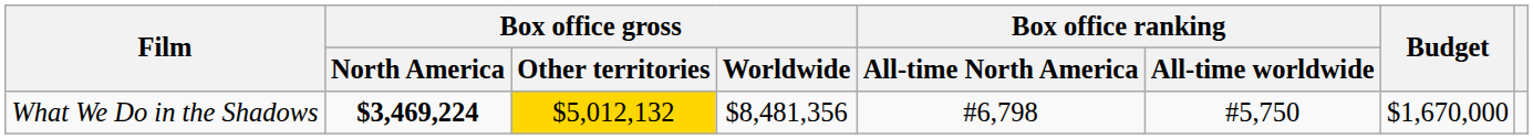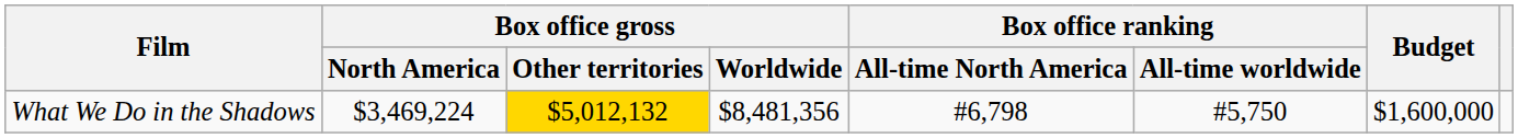 <table class="wikitable sortable" style="text-align: center;">
 <tr>
 <th rowspan="2">Film</th>
 <th colspan="3">Box office gross</th>
 <th colspan="2">Box office ranking</th>
 <th rowspan="2">Budget</th>
 <th rowspan="2"></th>
 </tr>
 <tr>
 <th>North America</th>
 <th>Other territories</th>
 <th>Worldwide</th>
 <th>All-time North America</th>
 <th>All-time worldwide</th>
 </tr>
 <tr>
 <td style="text-align: left;"><em>What We Do in the Shadows</em></td>
-<td><strong>$3,469,224</strong></td>
+<td>$3,469,224</td>
 <td style="background: gold;">$5,012,132</td>
 <td>$8,481,356</td>
 <td>#6,798</td>
 <td>#5,750</td>
-<td>$1,670,000</td>
+<td>$1,600,000</td>
 <td></td>
 </tr>
 </table>
